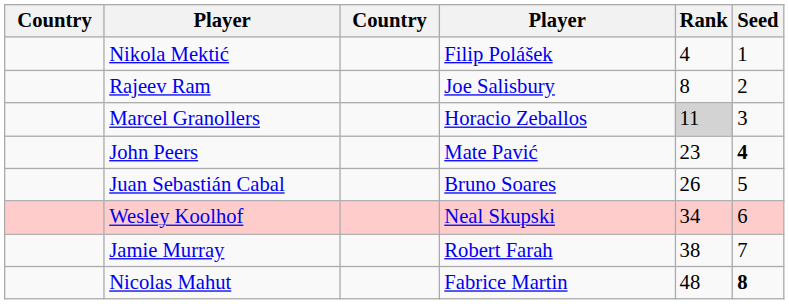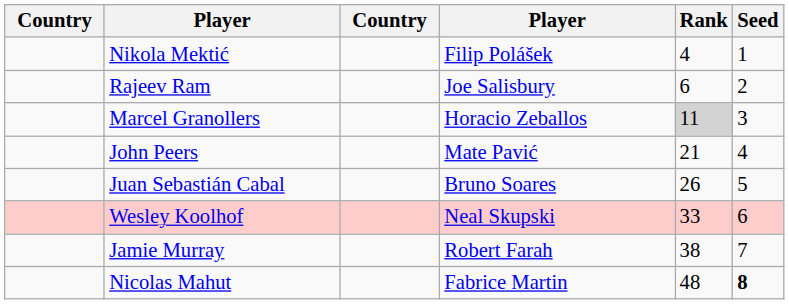 <table class="sortable wikitable">
 <tr>
 <th width="70">Country</th>
 <th width="175">Player</th>
 <th width="70">Country</th>
 <th width="175">Player</th>
 <th>Rank</th>
 <th>Seed</th>
 </tr>
 <tr>
 <td></td>
 <td><a href='#'>Nikola Mektić</a></td>
 <td></td>
 <td><a href='#'>Filip Polášek</a></td>
 <td>4</td>
 <td>1</td>
 </tr>
 <tr>
 <td></td>
 <td><a href='#'>Rajeev Ram</a></td>
 <td></td>
 <td><a href='#'>Joe Salisbury</a></td>
-<td>8</td>
+<td>6</td>
 <td>2</td>
 </tr>
 <tr>
 <td></td>
 <td><a href='#'>Marcel Granollers</a></td>
 <td></td>
 <td><a href='#'>Horacio Zeballos</a></td>
 <td style="background: lightgrey;">11</td>
 <td>3</td>
 </tr>
 <tr>
 <td></td>
 <td><a href='#'>John Peers</a></td>
 <td></td>
 <td><a href='#'>Mate Pavić</a></td>
-<td>23</td>
-<td><strong>4</strong></td>
+<td>21</td>
+<td>4</td>
 </tr>
 <tr>
 <td></td>
 <td><a href='#'>Juan Sebastián Cabal</a></td>
 <td></td>
 <td><a href='#'>Bruno Soares</a></td>
 <td>26</td>
 <td>5</td>
 </tr>
 <tr style="background:#fcc;">
 <td></td>
 <td><a href='#'>Wesley Koolhof</a></td>
 <td></td>
 <td><a href='#'>Neal Skupski</a></td>
-<td>34</td>
+<td>33</td>
 <td>6</td>
 </tr>
 <tr>
 <td></td>
 <td><a href='#'>Jamie Murray</a></td>
 <td></td>
 <td><a href='#'>Robert Farah</a></td>
 <td>38</td>
 <td>7</td>
 </tr>
 <tr>
 <td></td>
 <td><a href='#'>Nicolas Mahut</a></td>
 <td></td>
 <td><a href='#'>Fabrice Martin</a></td>
 <td>48</td>
 <td><strong>8</strong></td>
 </tr>
 </table>
